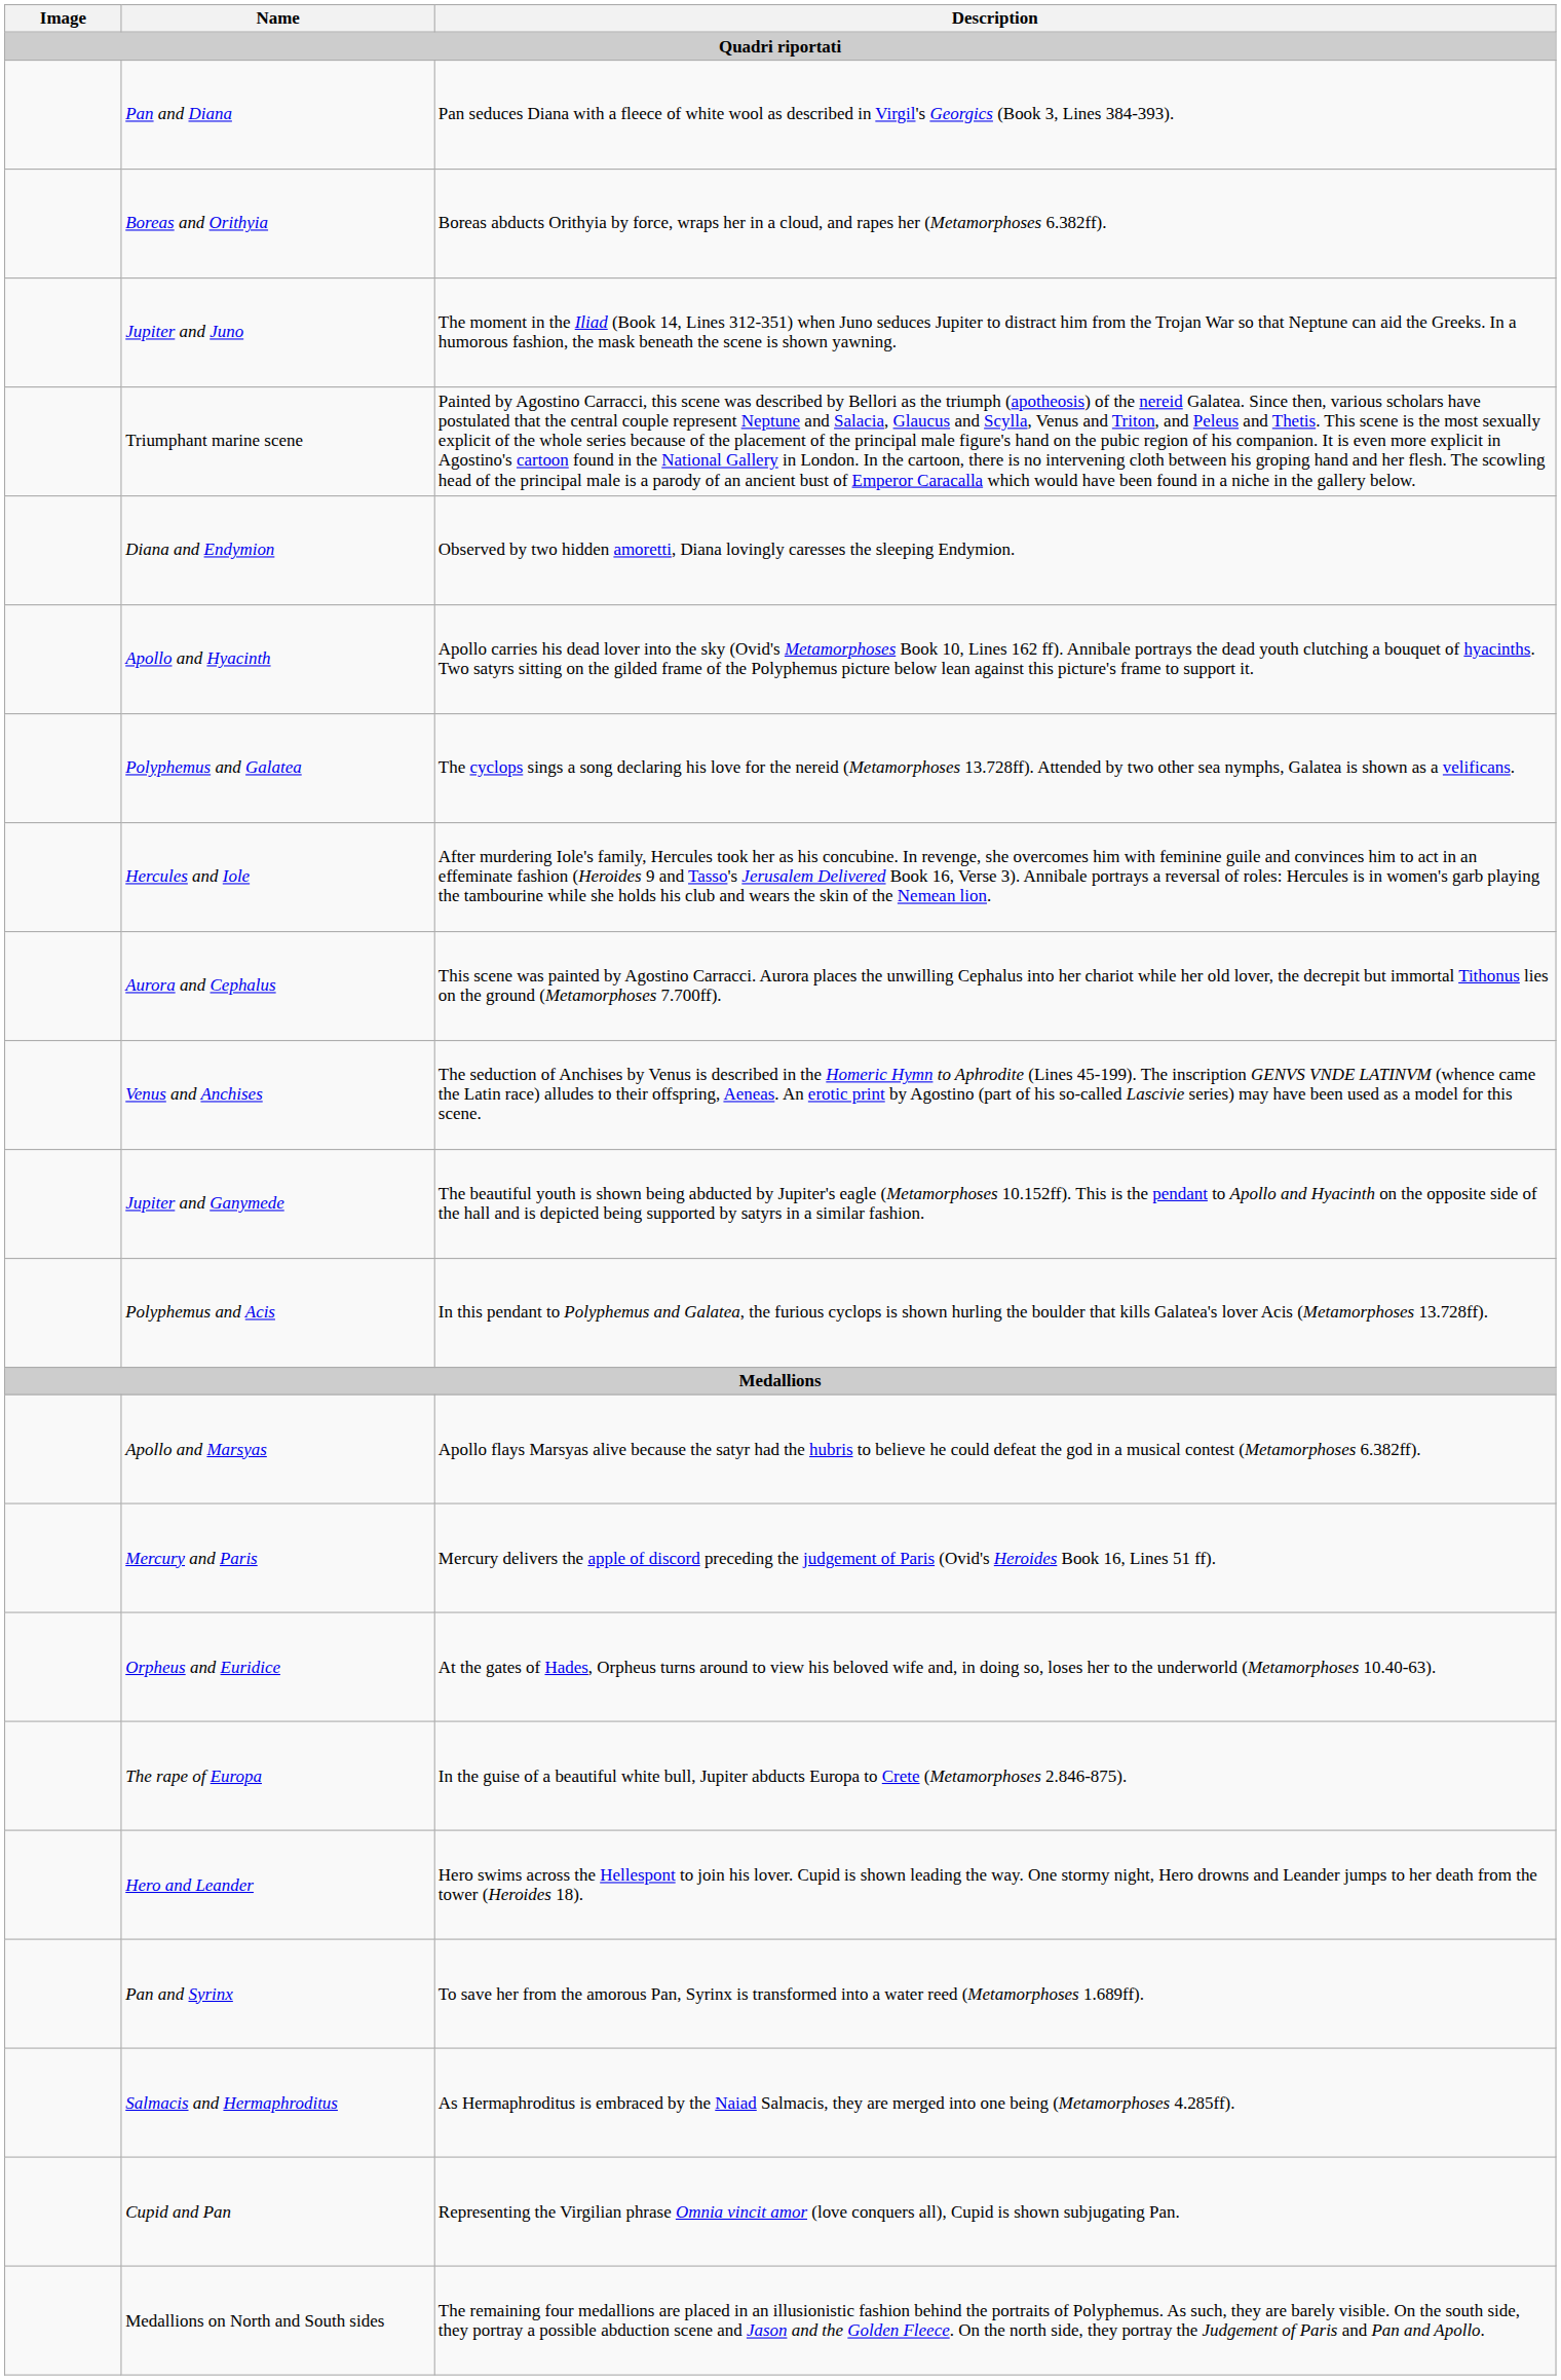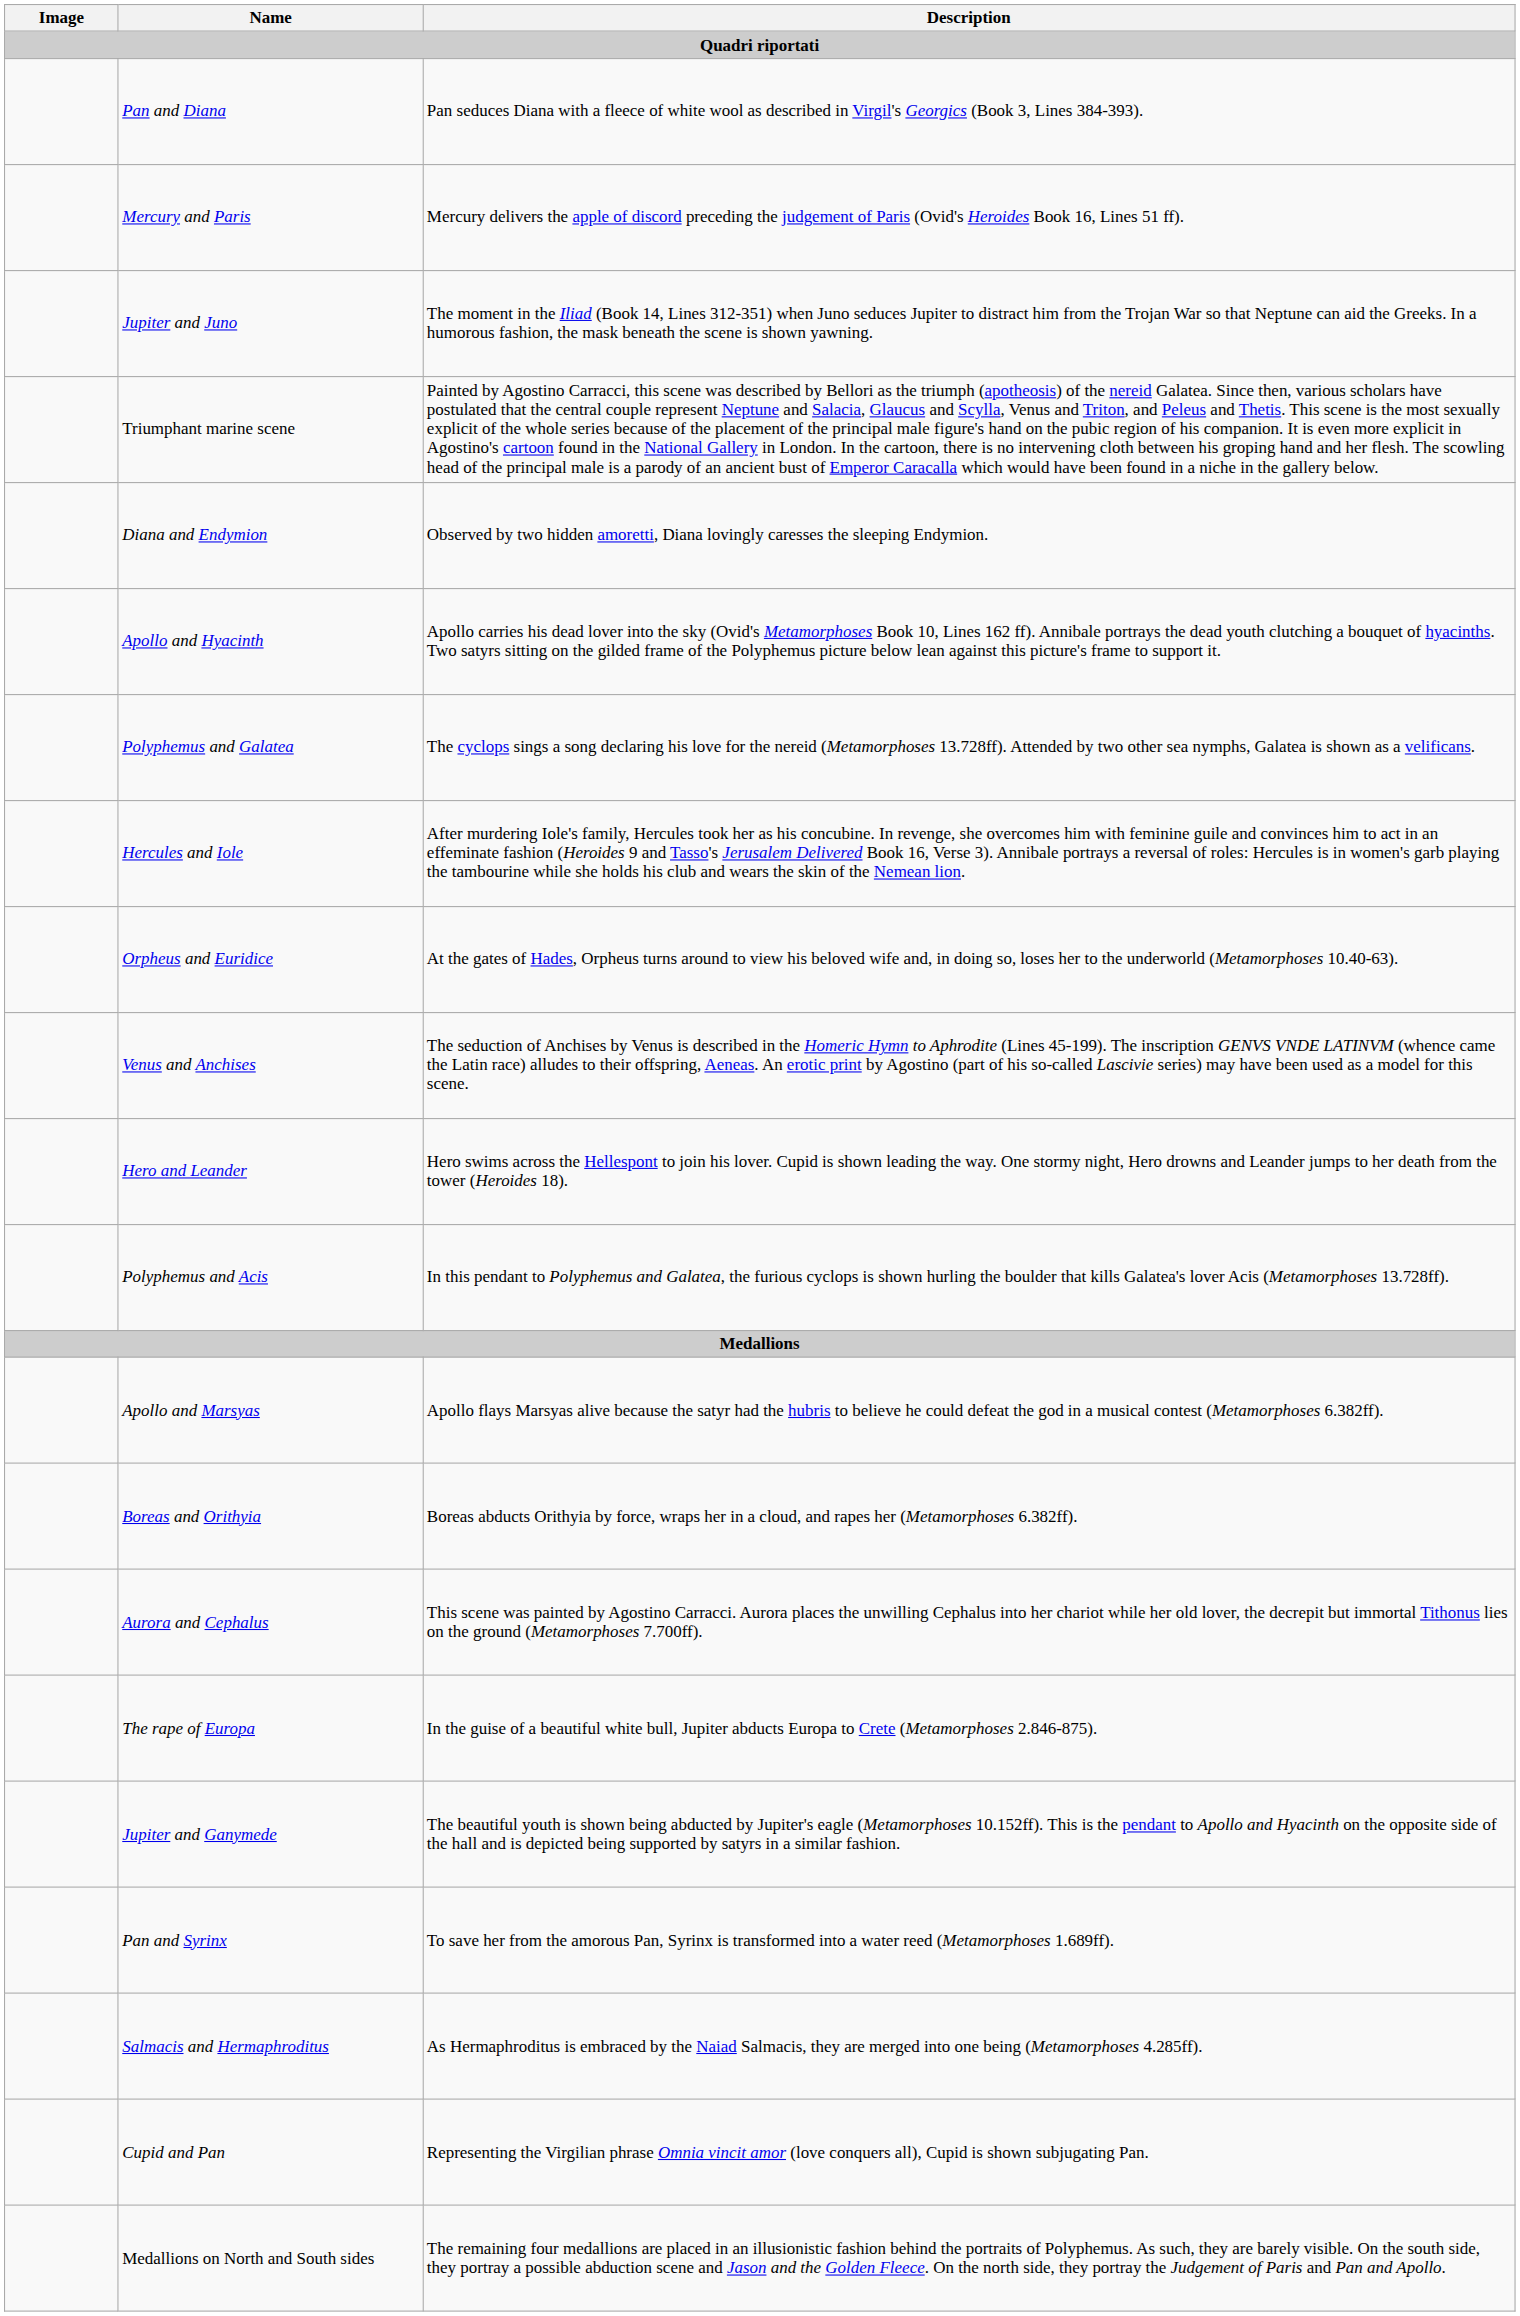 <table class="wikitable" style="width: 90%">
 <tr>
 <th style="width: 100px;">Image</th>
 <th style="width: 280px;">Name</th>
 <th>Description</th>
 </tr>
 <tr style="text-align:center; background: #cdcdcd;">
 <td colspan="3"><strong>Quadri riportati</strong></td>
 </tr>
 <tr style="height: 100px;">
 <td></td>
 <td><em><a href='#'>Pan</a> and <a href='#'>Diana</a></em></td>
 <td>Pan seduces Diana with a fleece of white wool as described in <a href='#'>Virgil</a>'s <em><a href='#'>Georgics</a></em> (Book 3, Lines 384-393).</td>
 </tr>
 <tr style="height: 100px;">
 <td></td>
-<td><em><a href='#'>Boreas</a> and <a href='#'>Orithyia</a></em></td>
-<td>Boreas abducts Orithyia by force, wraps her in a cloud, and rapes her (<em>Metamorphoses</em> 6.382ff).</td>
+<td><em><a href='#'>Mercury</a> and <a href='#'>Paris</a></em></td>
+<td>Mercury delivers the <a href='#'>apple of discord</a> preceding the <a href='#'>judgement of Paris</a> (Ovid's <em><a href='#'>Heroides</a></em> Book 16, Lines 51 ff).</td>
 </tr>
 <tr style="height: 100px;">
 <td></td>
 <td><em><a href='#'>Jupiter</a> and <a href='#'>Juno</a></em></td>
 <td>The moment in the <em><a href='#'>Iliad</a></em> (Book 14, Lines 312-351) when Juno seduces Jupiter to distract him from the Trojan War so that Neptune can aid the Greeks. In a humorous fashion, the mask beneath the scene is shown yawning.</td>
 </tr>
 <tr style="height: 100px;">
 <td></td>
 <td>Triumphant marine scene</td>
 <td>Painted by Agostino Carracci, this scene was described by Bellori as the triumph (<a href='#'>apotheosis</a>) of the <a href='#'>nereid</a> Galatea. Since then, various scholars have postulated that the central couple represent <a href='#'>Neptune</a> and <a href='#'>Salacia</a>, <a href='#'>Glaucus</a> and <a href='#'>Scylla</a>, Venus and <a href='#'>Triton</a>, and <a href='#'>Peleus</a> and <a href='#'>Thetis</a>. This scene is the most sexually explicit of the whole series because of the placement of the principal male figure's hand on the pubic region of his companion. It is even more explicit in Agostino's <a href='#'>cartoon</a> found in the <a href='#'>National Gallery</a> in London. In the cartoon, there is no intervening cloth between his groping hand and her flesh. The scowling head of the principal male is a parody of an ancient bust of <a href='#'>Emperor Caracalla</a> which would have been found in a niche in the gallery below.</td>
 </tr>
 <tr style="height: 100px;">
 <td></td>
 <td><em>Diana and <a href='#'>Endymion</a></em></td>
 <td>Observed by two hidden <a href='#'>amoretti</a>, Diana lovingly caresses the sleeping Endymion.</td>
 </tr>
 <tr style="height: 100px;">
 <td></td>
 <td><em><a href='#'>Apollo</a> and <a href='#'>Hyacinth</a></em></td>
 <td>Apollo carries his dead lover into the sky (Ovid's <em><a href='#'>Metamorphoses</a></em> Book 10, Lines 162 ff). Annibale portrays the dead youth clutching a bouquet of <a href='#'>hyacinths</a>. Two satyrs sitting on the gilded frame of the Polyphemus picture below lean against this picture's frame to support it.</td>
 </tr>
 <tr style="height: 100px;">
 <td></td>
 <td><em><a href='#'>Polyphemus</a> and <a href='#'>Galatea</a></em></td>
 <td>The <a href='#'>cyclops</a> sings a song declaring his love for the nereid (<em>Metamorphoses</em> 13.728ff). Attended by two other sea nymphs, Galatea is shown as a <a href='#'>velificans</a>.</td>
 </tr>
 <tr style="height: 100px;">
 <td></td>
 <td><em><a href='#'>Hercules</a> and <a href='#'>Iole</a></em></td>
 <td>After murdering Iole's family, Hercules took her as his concubine. In revenge, she overcomes him with feminine guile and convinces him to act in an effeminate fashion (<em>Heroides</em> 9 and <a href='#'>Tasso</a>'s <em><a href='#'>Jerusalem Delivered</a></em> Book 16, Verse 3). Annibale portrays a reversal of roles: Hercules is in women's garb playing the tambourine while she holds his club and wears the skin of the <a href='#'>Nemean lion</a>.</td>
 </tr>
 <tr style="height: 100px;">
 <td></td>
-<td><em><a href='#'>Aurora</a> and <a href='#'>Cephalus</a></em></td>
-<td>This scene was painted by Agostino Carracci. Aurora places the unwilling Cephalus into her chariot while her old lover, the decrepit but immortal <a href='#'>Tithonus</a> lies on the ground (<em>Metamorphoses</em> 7.700ff).</td>
+<td><em><a href='#'>Orpheus</a> and <a href='#'>Euridice</a></em></td>
+<td>At the gates of <a href='#'>Hades</a>, Orpheus turns around to view his beloved wife and, in doing so, loses her to the underworld (<em>Metamorphoses</em> 10.40-63).</td>
 </tr>
 <tr style="height: 100px;">
 <td></td>
 <td><em><a href='#'>Venus</a> and <a href='#'>Anchises</a></em></td>
 <td>The seduction of Anchises by Venus is described in the <em><a href='#'>Homeric Hymn</a> to Aphrodite</em> (Lines 45-199). The inscription <em>GENVS VNDE LATINVM</em> (whence came the Latin race) alludes to their offspring, <a href='#'>Aeneas</a>. An <a href='#'>erotic print</a> by Agostino (part of his so-called <em>Lascivie</em> series) may have been used as a model for this scene.</td>
 </tr>
 <tr style="height: 100px;">
 <td></td>
-<td><em><a href='#'>Jupiter</a> and <a href='#'>Ganymede</a></em></td>
-<td>The beautiful youth is shown being abducted by Jupiter's eagle (<em>Metamorphoses</em> 10.152ff). This is the <a href='#'>pendant</a> to <em>Apollo and Hyacinth</em> on the opposite side of the hall and is depicted being supported by satyrs in a similar fashion.</td>
+<td><em><a href='#'>Hero and Leander</a></em></td>
+<td>Hero swims across the <a href='#'>Hellespont</a> to join his lover. Cupid is shown leading the way. One stormy night, Hero drowns and Leander jumps to her death from the tower (<em>Heroides</em> 18).</td>
 </tr>
 <tr style="height: 100px;">
 <td></td>
 <td><em>Polyphemus and <a href='#'>Acis</a></em></td>
 <td>In this pendant to <em>Polyphemus and Galatea</em>, the furious cyclops is shown hurling the boulder that kills Galatea's lover Acis (<em>Metamorphoses</em> 13.728ff).</td>
 </tr>
 <tr style="text-align:center; background: #cdcdcd;">
 <td colspan="3"><strong>Medallions</strong></td>
 </tr>
 <tr style="height: 100px;">
 <td></td>
 <td><em>Apollo and <a href='#'>Marsyas</a></em></td>
 <td>Apollo flays Marsyas alive because the satyr had the <a href='#'>hubris</a> to believe he could defeat the god in a musical contest (<em>Metamorphoses</em> 6.382ff).</td>
 </tr>
 <tr style="height: 100px;">
 <td></td>
-<td><em><a href='#'>Mercury</a> and <a href='#'>Paris</a></em></td>
-<td>Mercury delivers the <a href='#'>apple of discord</a> preceding the <a href='#'>judgement of Paris</a> (Ovid's <em><a href='#'>Heroides</a></em> Book 16, Lines 51 ff).</td>
+<td><em><a href='#'>Boreas</a> and <a href='#'>Orithyia</a></em></td>
+<td>Boreas abducts Orithyia by force, wraps her in a cloud, and rapes her (<em>Metamorphoses</em> 6.382ff).</td>
 </tr>
 <tr style="height: 100px;">
 <td></td>
-<td><em><a href='#'>Orpheus</a> and <a href='#'>Euridice</a></em></td>
-<td>At the gates of <a href='#'>Hades</a>, Orpheus turns around to view his beloved wife and, in doing so, loses her to the underworld (<em>Metamorphoses</em> 10.40-63).</td>
+<td><em><a href='#'>Aurora</a> and <a href='#'>Cephalus</a></em></td>
+<td>This scene was painted by Agostino Carracci. Aurora places the unwilling Cephalus into her chariot while her old lover, the decrepit but immortal <a href='#'>Tithonus</a> lies on the ground (<em>Metamorphoses</em> 7.700ff).</td>
 </tr>
 <tr style="height: 100px;">
 <td></td>
 <td><em>The rape of <a href='#'>Europa</a></em></td>
 <td>In the guise of a beautiful white bull, Jupiter abducts Europa to <a href='#'>Crete</a> (<em>Metamorphoses</em> 2.846-875).</td>
 </tr>
 <tr style="height: 100px;">
 <td></td>
-<td><em><a href='#'>Hero and Leander</a></em></td>
-<td>Hero swims across the <a href='#'>Hellespont</a> to join his lover. Cupid is shown leading the way. One stormy night, Hero drowns and Leander jumps to her death from the tower (<em>Heroides</em> 18).</td>
+<td><em><a href='#'>Jupiter</a> and <a href='#'>Ganymede</a></em></td>
+<td>The beautiful youth is shown being abducted by Jupiter's eagle (<em>Metamorphoses</em> 10.152ff). This is the <a href='#'>pendant</a> to <em>Apollo and Hyacinth</em> on the opposite side of the hall and is depicted being supported by satyrs in a similar fashion.</td>
 </tr>
 <tr style="height: 100px;">
 <td></td>
 <td><em>Pan and <a href='#'>Syrinx</a></em></td>
 <td>To save her from the amorous Pan, Syrinx is transformed into a water reed (<em>Metamorphoses</em> 1.689ff).</td>
 </tr>
 <tr style="height: 100px;">
 <td></td>
 <td><em><a href='#'>Salmacis</a> and <a href='#'>Hermaphroditus</a></em></td>
 <td>As Hermaphroditus is embraced by the <a href='#'>Naiad</a> Salmacis, they are merged into one being (<em>Metamorphoses</em> 4.285ff).</td>
 </tr>
 <tr style="height: 100px;">
 <td></td>
 <td><em>Cupid and Pan</em></td>
 <td>Representing the Virgilian phrase <em><a href='#'>Omnia vincit amor</a></em> (love conquers all), Cupid is shown subjugating Pan.</td>
 </tr>
 <tr style="height: 100px;">
 <td></td>
 <td>Medallions on North and South sides</td>
 <td>The remaining four medallions are placed in an illusionistic fashion behind the portraits of Polyphemus. As such, they are barely visible. On the south side, they portray a possible abduction scene and <em><a href='#'>Jason</a> and the <a href='#'>Golden Fleece</a></em>. On the north side, they portray the <em>Judgement of Paris</em> and <em>Pan and Apollo</em>.</td>
 </tr>
 </table>
